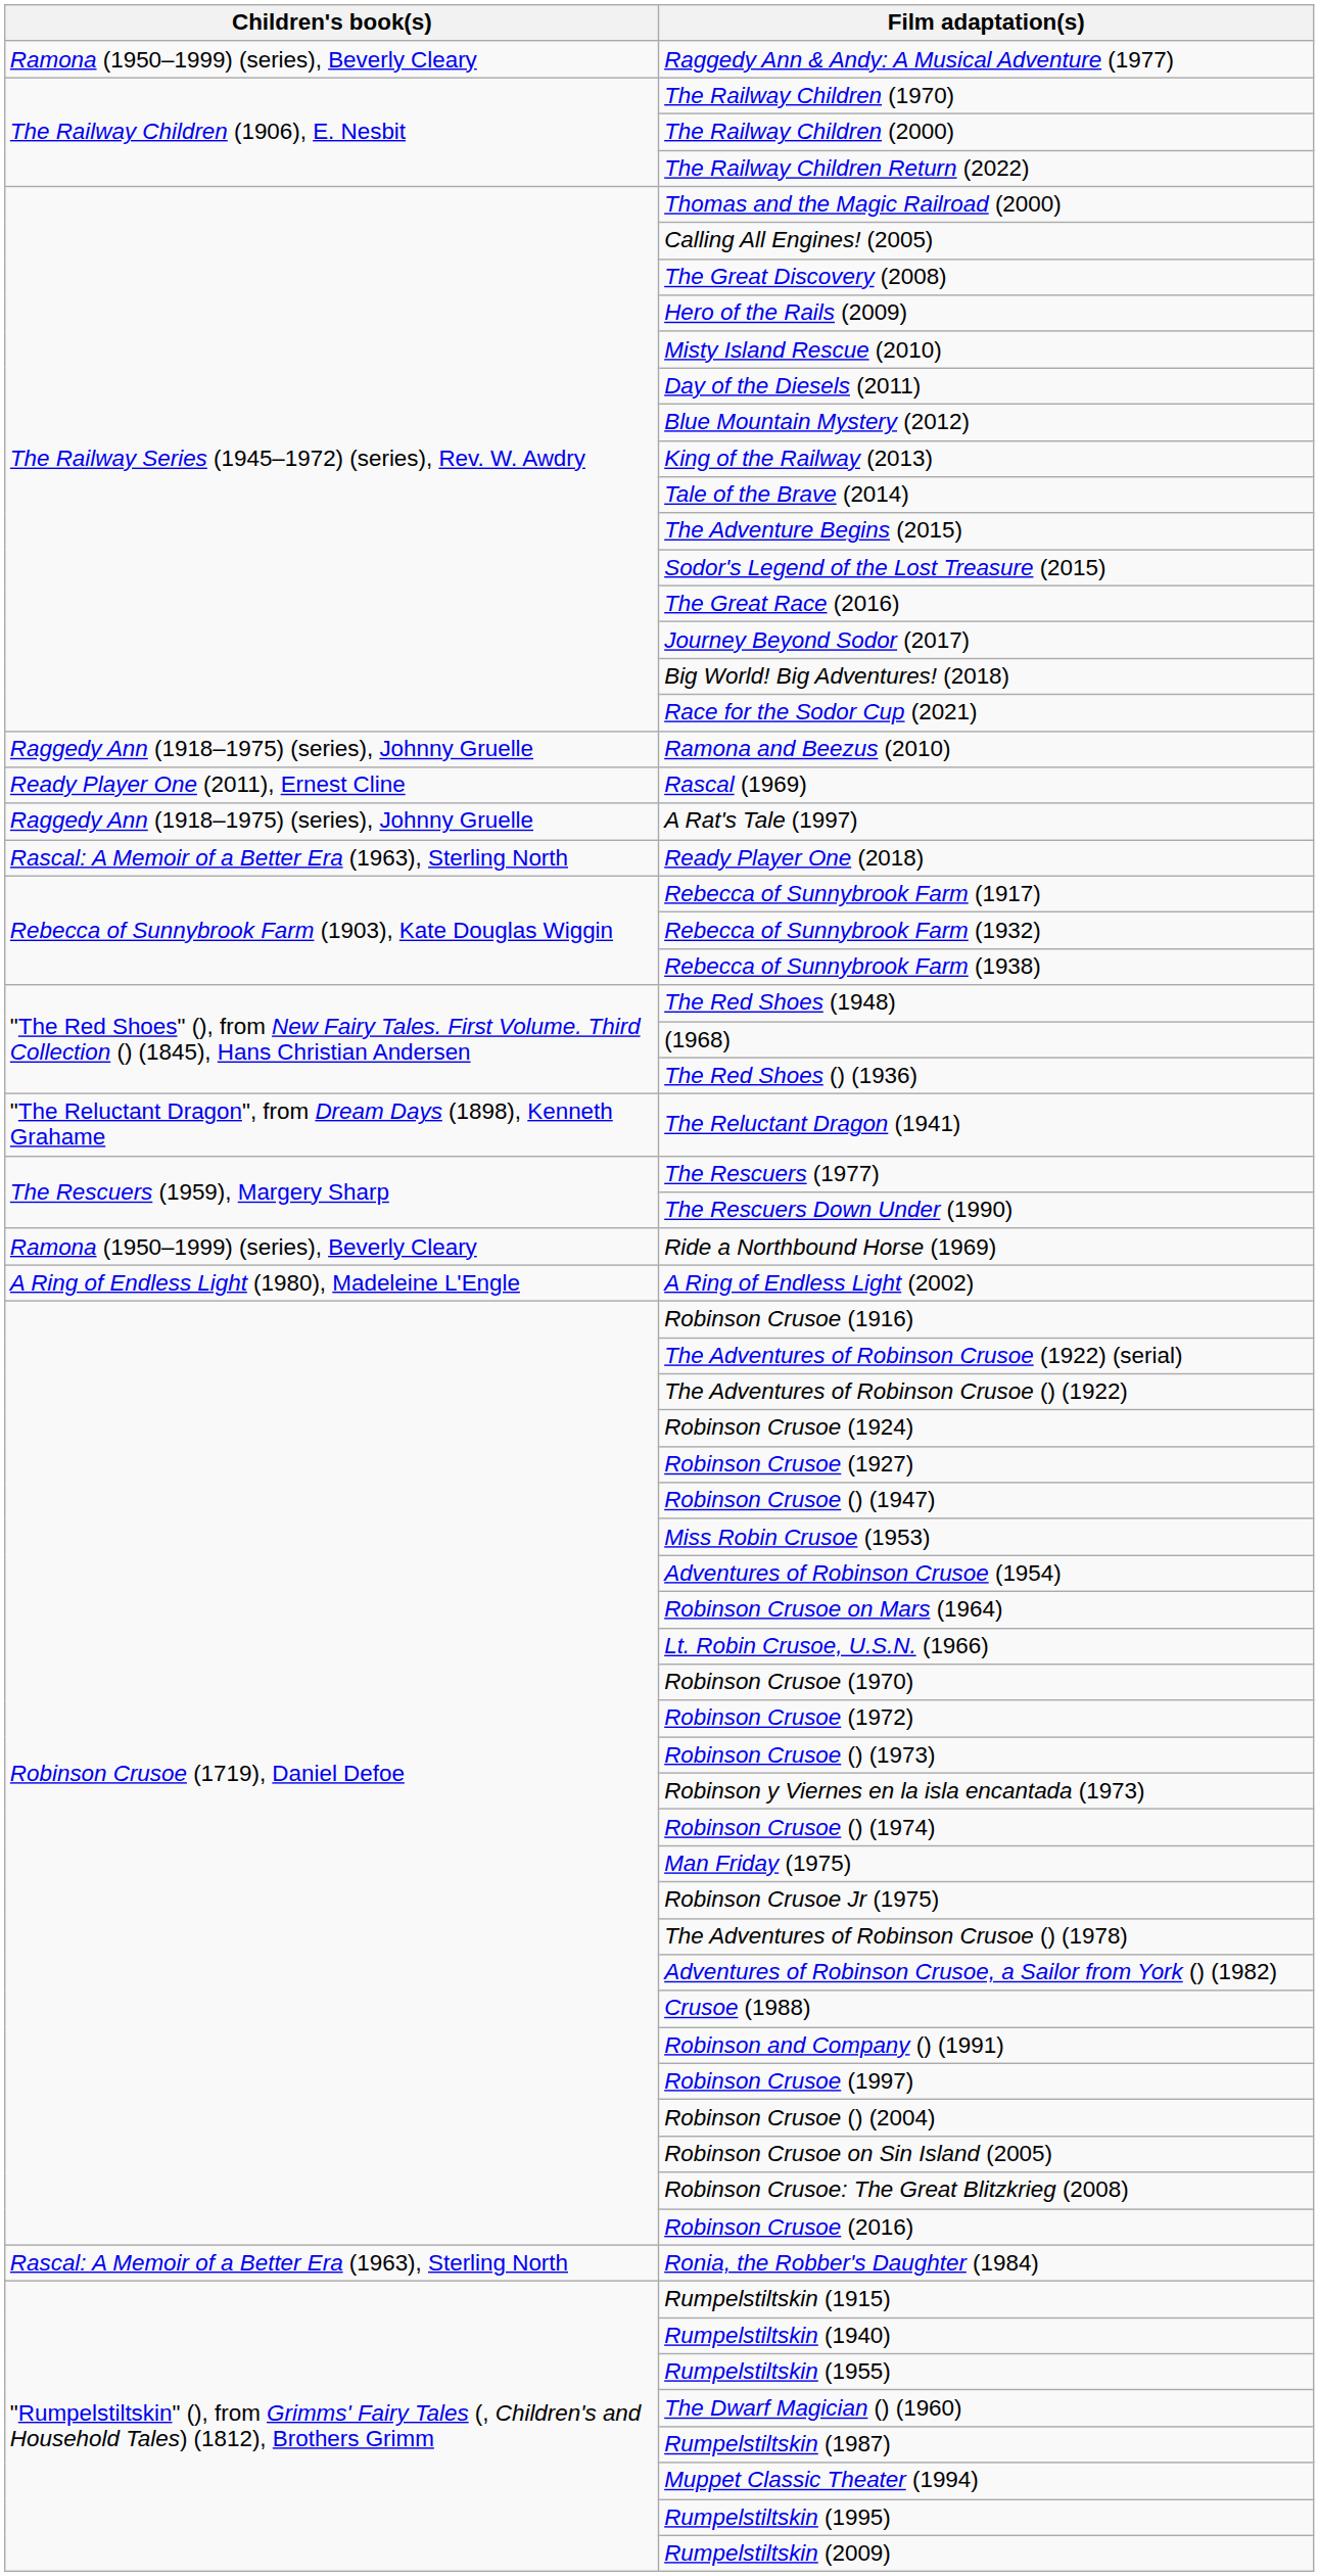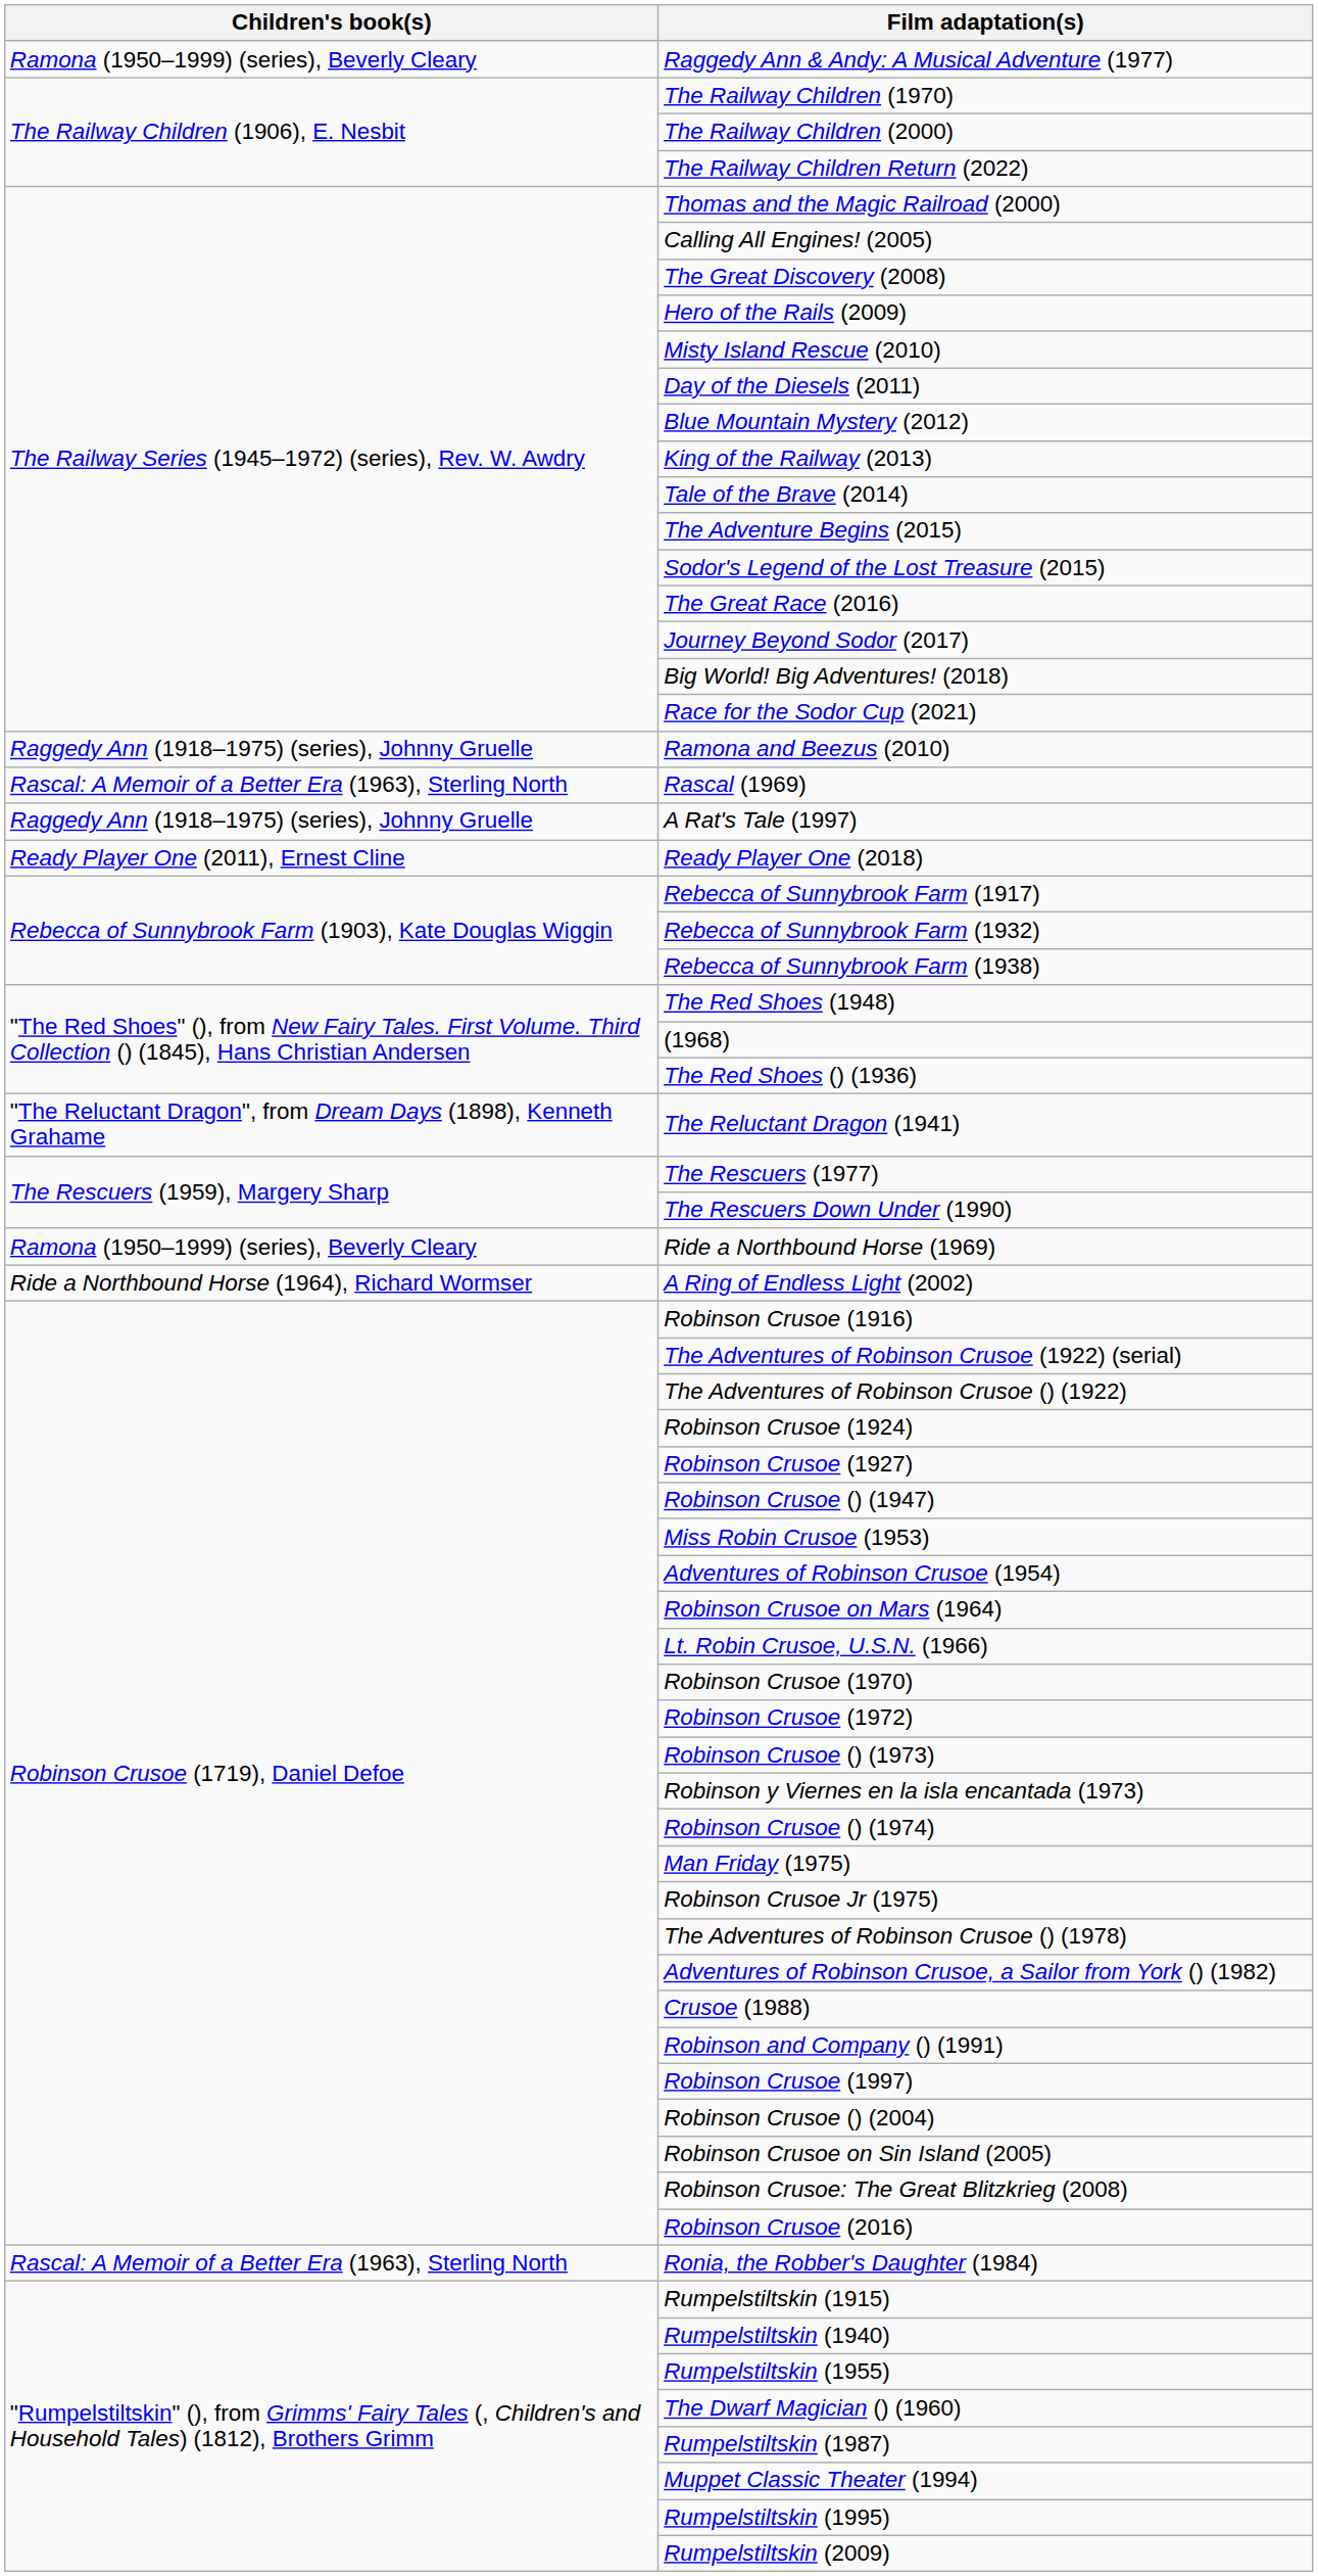 <table class="wikitable">
 <tr>
 <th width="450">Children's book(s)</th>
 <th width="450">Film adaptation(s)</th>
 </tr>
 <tr>
 <td><em><a href='#'>Ramona</a></em> (1950–1999) (series), <a href='#'>Beverly Cleary</a></td>
 <td><em><a href='#'>Raggedy Ann & Andy: A Musical Adventure</a></em> (1977)</td>
 </tr>
 <tr>
 <td rowspan="3"><em><a href='#'>The Railway Children</a></em> (1906), <a href='#'>E. Nesbit</a></td>
 <td><em><a href='#'>The Railway Children</a></em> (1970)</td>
 </tr>
 <tr>
 <td><em><a href='#'>The Railway Children</a></em> (2000)</td>
 </tr>
 <tr>
 <td><em><a href='#'>The Railway Children Return</a></em> (2022)</td>
 </tr>
 <tr>
 <td rowspan="15"><em><a href='#'>The Railway Series</a></em> (1945–1972) (series), <a href='#'>Rev. W. Awdry</a></td>
 <td><em><a href='#'>Thomas and the Magic Railroad</a></em> (2000)</td>
 </tr>
 <tr>
 <td><em>Calling All Engines!</em> (2005)</td>
 </tr>
 <tr>
 <td><em><a href='#'>The Great Discovery</a></em> (2008)</td>
 </tr>
 <tr>
 <td><em><a href='#'>Hero of the Rails</a></em> (2009)</td>
 </tr>
 <tr>
 <td><em><a href='#'>Misty Island Rescue</a></em> (2010)</td>
 </tr>
 <tr>
 <td><em><a href='#'>Day of the Diesels</a></em> (2011)</td>
 </tr>
 <tr>
 <td><em><a href='#'>Blue Mountain Mystery</a></em> (2012)</td>
 </tr>
 <tr>
 <td><em><a href='#'>King of the Railway</a></em> (2013)</td>
 </tr>
 <tr>
 <td><em><a href='#'>Tale of the Brave</a></em> (2014)</td>
 </tr>
 <tr>
 <td><em><a href='#'>The Adventure Begins</a></em> (2015)</td>
 </tr>
 <tr>
 <td><em><a href='#'>Sodor's Legend of the Lost Treasure</a></em> (2015)</td>
 </tr>
 <tr>
 <td><em><a href='#'>The Great Race</a></em> (2016)</td>
 </tr>
 <tr>
 <td><em><a href='#'>Journey Beyond Sodor</a></em> (2017)</td>
 </tr>
 <tr>
 <td><em>Big World! Big Adventures!</em> (2018)</td>
 </tr>
 <tr>
 <td><em><a href='#'>Race for the Sodor Cup</a></em> (2021)</td>
 </tr>
 <tr>
 <td><em><a href='#'>Raggedy Ann</a></em> (1918–1975) (series), <a href='#'>Johnny Gruelle</a></td>
 <td><em><a href='#'>Ramona and Beezus</a></em> (2010)</td>
 </tr>
 <tr>
-<td><em><a href='#'>Ready Player One</a></em> (2011), <a href='#'>Ernest Cline</a></td>
+<td><em><a href='#'>Rascal: A Memoir of a Better Era</a></em> (1963), <a href='#'>Sterling North</a></td>
 <td><em><a href='#'>Rascal</a></em> (1969)</td>
 </tr>
 <tr>
 <td><em><a href='#'>Raggedy Ann</a></em> (1918–1975) (series), <a href='#'>Johnny Gruelle</a></td>
 <td><em>A Rat's Tale</em> (1997)</td>
 </tr>
 <tr>
-<td><em><a href='#'>Rascal: A Memoir of a Better Era</a></em> (1963), <a href='#'>Sterling North</a></td>
+<td><em><a href='#'>Ready Player One</a></em> (2011), <a href='#'>Ernest Cline</a></td>
 <td><em><a href='#'>Ready Player One</a></em> (2018)</td>
 </tr>
 <tr>
 <td rowspan="3"><em><a href='#'>Rebecca of Sunnybrook Farm</a></em> (1903), <a href='#'>Kate Douglas Wiggin</a></td>
 <td><em><a href='#'>Rebecca of Sunnybrook Farm</a></em> (1917)</td>
 </tr>
 <tr>
 <td><em><a href='#'>Rebecca of Sunnybrook Farm</a></em> (1932)</td>
 </tr>
 <tr>
 <td><em><a href='#'>Rebecca of Sunnybrook Farm</a></em> (1938)</td>
 </tr>
 <tr>
 <td rowspan="3">"<a href='#'>The Red Shoes</a>" (), from <em><a href='#'>New Fairy Tales. First Volume. Third Collection</a></em> () (1845), <a href='#'>Hans Christian Andersen</a></td>
 <td><em><a href='#'>The Red Shoes</a></em> (1948)</td>
 </tr>
 <tr>
 <td> (1968)</td>
 </tr>
 <tr>
 <td><em><a href='#'>The Red Shoes</a></em> () (1936)</td>
 </tr>
 <tr>
 <td>"<a href='#'>The Reluctant Dragon</a>", from <em><a href='#'>Dream Days</a></em> (1898), <a href='#'>Kenneth Grahame</a></td>
 <td><em><a href='#'>The Reluctant Dragon</a></em> (1941)</td>
 </tr>
 <tr>
 <td rowspan="2"><em><a href='#'>The Rescuers</a></em> (1959), <a href='#'>Margery Sharp</a></td>
 <td><em><a href='#'>The Rescuers</a></em> (1977)</td>
 </tr>
 <tr>
 <td><em><a href='#'>The Rescuers Down Under</a></em> (1990)</td>
 </tr>
 <tr>
 <td><em><a href='#'>Ramona</a></em> (1950–1999) (series), <a href='#'>Beverly Cleary</a></td>
 <td><em>Ride a Northbound Horse</em> (1969)</td>
 </tr>
 <tr>
-<td><em><a href='#'>A Ring of Endless Light</a></em> (1980), <a href='#'>Madeleine L'Engle</a></td>
+<td><em>Ride a Northbound Horse</em> (1964), <a href='#'>Richard Wormser</a></td>
 <td><em><a href='#'>A Ring of Endless Light</a></em> (2002)</td>
 </tr>
 <tr>
 <td rowspan="26"><em><a href='#'>Robinson Crusoe</a></em> (1719), <a href='#'>Daniel Defoe</a></td>
 <td><em>Robinson Crusoe</em> (1916)</td>
 </tr>
 <tr>
 <td><em><a href='#'>The Adventures of Robinson Crusoe</a></em> (1922) (serial)</td>
 </tr>
 <tr>
 <td><em>The Adventures of Robinson Crusoe</em> () (1922)</td>
 </tr>
 <tr>
 <td><em>Robinson Crusoe</em> (1924)</td>
 </tr>
 <tr>
 <td><em><a href='#'>Robinson Crusoe</a></em> (1927)</td>
 </tr>
 <tr>
 <td><em><a href='#'>Robinson Crusoe</a></em> () (1947)</td>
 </tr>
 <tr>
 <td><em><a href='#'>Miss Robin Crusoe</a></em> (1953)</td>
 </tr>
 <tr>
 <td><em><a href='#'>Adventures of Robinson Crusoe</a></em> (1954)</td>
 </tr>
 <tr>
 <td><em><a href='#'>Robinson Crusoe on Mars</a></em> (1964)</td>
 </tr>
 <tr>
 <td><em><a href='#'>Lt. Robin Crusoe, U.S.N.</a></em> (1966)</td>
 </tr>
 <tr>
 <td><em>Robinson Crusoe</em> (1970)</td>
 </tr>
 <tr>
 <td><em><a href='#'>Robinson Crusoe</a></em> (1972)</td>
 </tr>
 <tr>
 <td><em><a href='#'>Robinson Crusoe</a></em> () (1973)</td>
 </tr>
 <tr>
 <td><em>Robinson y Viernes en la isla encantada</em> (1973)</td>
 </tr>
 <tr>
 <td><em><a href='#'>Robinson Crusoe</a></em> () (1974)</td>
 </tr>
 <tr>
 <td><em><a href='#'>Man Friday</a></em> (1975)</td>
 </tr>
 <tr>
 <td><em>Robinson Crusoe Jr</em> (1975)</td>
 </tr>
 <tr>
 <td><em>The Adventures of Robinson Crusoe</em> () (1978)</td>
 </tr>
 <tr>
 <td><em><a href='#'>Adventures of Robinson Crusoe, a Sailor from York</a></em> () (1982)</td>
 </tr>
 <tr>
 <td><em><a href='#'>Crusoe</a></em> (1988)</td>
 </tr>
 <tr>
 <td><em><a href='#'>Robinson and Company</a></em> () (1991)</td>
 </tr>
 <tr>
 <td><em><a href='#'>Robinson Crusoe</a></em> (1997)</td>
 </tr>
 <tr>
 <td><em>Robinson Crusoe</em> () (2004)</td>
 </tr>
 <tr>
 <td><em>Robinson Crusoe on Sin Island</em> (2005)</td>
 </tr>
 <tr>
 <td><em>Robinson Crusoe: The Great Blitzkrieg</em> (2008)</td>
 </tr>
 <tr>
 <td><em><a href='#'>Robinson Crusoe</a></em> (2016)</td>
 </tr>
 <tr>
 <td><em><a href='#'>Rascal: A Memoir of a Better Era</a></em> (1963), <a href='#'>Sterling North</a></td>
 <td><em><a href='#'>Ronia, the Robber's Daughter</a></em> (1984)</td>
 </tr>
 <tr>
 <td rowspan="8">"<a href='#'>Rumpelstiltskin</a>" (), from <em><a href='#'>Grimms' Fairy Tales</a></em> (, <em>Children's and Household Tales</em>) (1812), <a href='#'>Brothers Grimm</a></td>
 <td><em>Rumpelstiltskin</em> (1915)</td>
 </tr>
 <tr>
 <td><em><a href='#'>Rumpelstiltskin</a></em> (1940)</td>
 </tr>
 <tr>
 <td><em><a href='#'>Rumpelstiltskin</a></em> (1955)</td>
 </tr>
 <tr>
 <td><em><a href='#'>The Dwarf Magician</a></em> () (1960)</td>
 </tr>
 <tr>
 <td><em><a href='#'>Rumpelstiltskin</a></em> (1987)</td>
 </tr>
 <tr>
 <td><em><a href='#'>Muppet Classic Theater</a></em> (1994)</td>
 </tr>
 <tr>
 <td><em><a href='#'>Rumpelstiltskin</a></em> (1995)</td>
 </tr>
 <tr>
 <td><em><a href='#'>Rumpelstiltskin</a></em> (2009)</td>
 </tr>
 </table>
